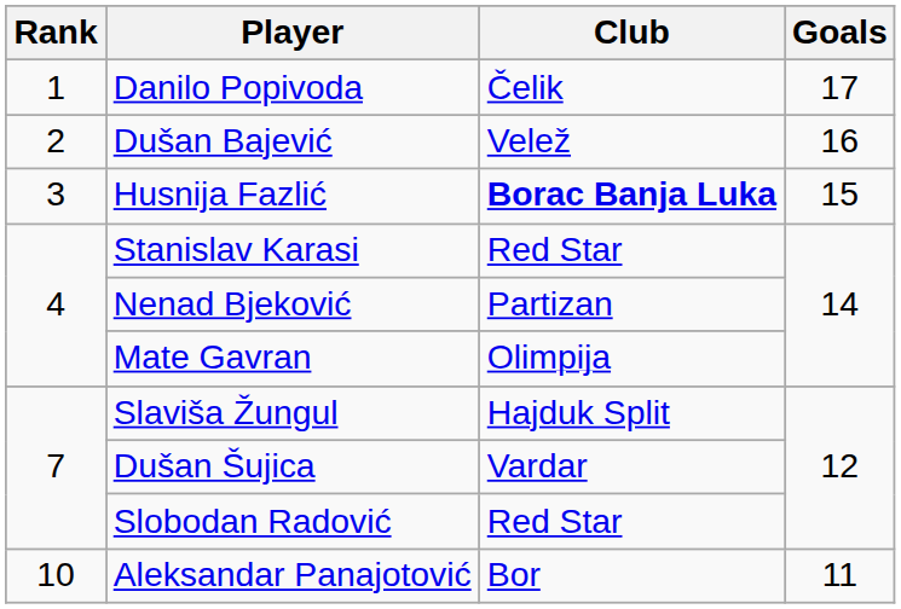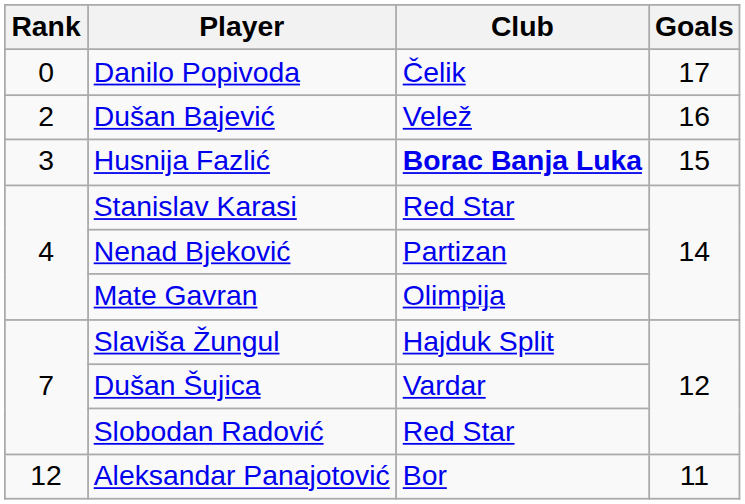 <table class="wikitable" style="text-align:center">
 <tr>
 <th>Rank</th>
 <th>Player</th>
 <th>Club</th>
 <th>Goals</th>
 </tr>
 <tr>
-<td rowspan="1">1</td>
+<td rowspan="1">0</td>
 <td align="left"> <a href='#'>Danilo Popivoda</a></td>
 <td align="left"><a href='#'>Čelik</a></td>
 <td>17</td>
 </tr>
 <tr>
 <td rowspan="1">2</td>
 <td align="left"> <a href='#'>Dušan Bajević</a></td>
 <td align="left"><a href='#'>Velež</a></td>
 <td>16</td>
 </tr>
 <tr>
 <td rowspan="1">3</td>
 <td align="left"> <a href='#'>Husnija Fazlić</a></td>
 <td align="left"><strong><a href='#'>Borac Banja Luka</a></strong></td>
 <td>15</td>
 </tr>
 <tr>
 <td rowspan="3">4</td>
 <td align="left"> <a href='#'>Stanislav Karasi</a></td>
 <td align="left"><a href='#'>Red Star</a></td>
 <td rowspan="3">14</td>
 </tr>
 <tr>
 <td align="left"> <a href='#'>Nenad Bjeković</a></td>
 <td align="left"><a href='#'>Partizan</a></td>
 </tr>
 <tr>
 <td align="left"> <a href='#'>Mate Gavran</a></td>
 <td align="left"><a href='#'>Olimpija</a></td>
 </tr>
 <tr>
 <td rowspan="3">7</td>
 <td align="left"> <a href='#'>Slaviša Žungul</a></td>
 <td align="left"><a href='#'>Hajduk Split</a></td>
 <td rowspan="3">12</td>
 </tr>
 <tr>
 <td align="left"> <a href='#'>Dušan Šujica</a></td>
 <td align="left"><a href='#'>Vardar</a></td>
 </tr>
 <tr>
 <td align="left"> <a href='#'>Slobodan Radović</a></td>
 <td align="left"><a href='#'>Red Star</a></td>
 </tr>
 <tr>
-<td rowspan="1">10</td>
+<td rowspan="1">12</td>
 <td align="left"> <a href='#'>Aleksandar Panajotović</a></td>
 <td align="left"><a href='#'>Bor</a></td>
 <td>11</td>
 </tr>
 </table>
